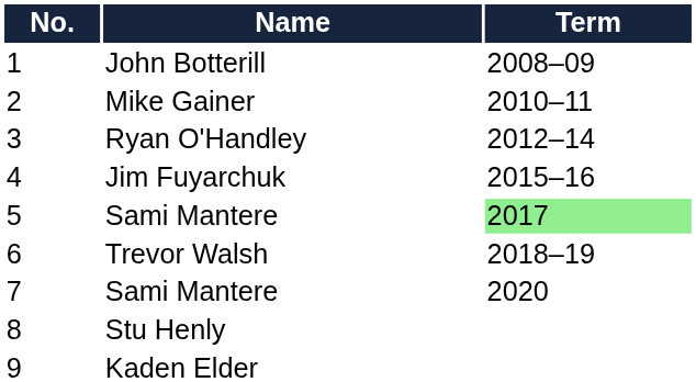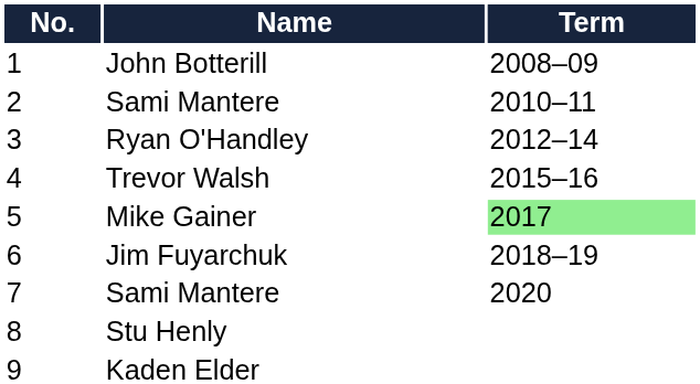 <table class="toccolours" style="width:25em">
 <tr>
 <th style="background:#17243d;color:white;border:#17243d 1px solid">No.</th>
 <th style="background:#17243d;color:white;border:#17243d 1px solid">Name</th>
 <th style="background:#17243d;color:white;border:#17243d 1px solid">Term</th>
 </tr>
 <tr>
 <td>1</td>
 <td> John Botterill</td>
 <td>2008–09</td>
 </tr>
 <tr>
 <td>2</td>
-<td> Mike Gainer</td>
+<td> Sami Mantere</td>
 <td>2010–11</td>
 </tr>
 <tr>
 <td>3</td>
 <td> Ryan O'Handley</td>
 <td>2012–14</td>
 </tr>
 <tr>
 <td>4</td>
-<td> Jim Fuyarchuk</td>
+<td> Trevor Walsh</td>
 <td>2015–16</td>
 </tr>
 <tr>
 <td>5</td>
-<td> Sami Mantere</td>
+<td> Mike Gainer</td>
 <td style="background: lightgreen;">2017</td>
 </tr>
 <tr>
 <td>6</td>
-<td> Trevor Walsh</td>
+<td> Jim Fuyarchuk</td>
 <td>2018–19</td>
 </tr>
 <tr>
 <td>7</td>
 <td> Sami Mantere</td>
 <td>2020</td>
 </tr>
 <tr>
 <td>8</td>
 <td> Stu Henly</td>
 <td></td>
 </tr>
 <tr>
 <td>9</td>
 <td> Kaden Elder <small></small></td>
 <td></td>
 </tr>
 <tr>
 </tr>
 </table>
